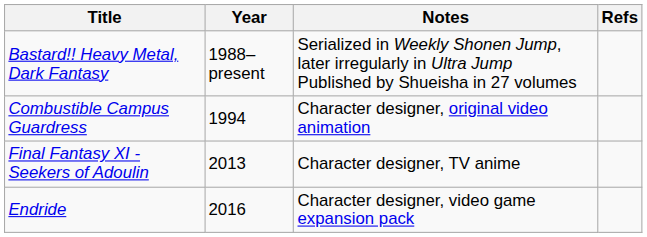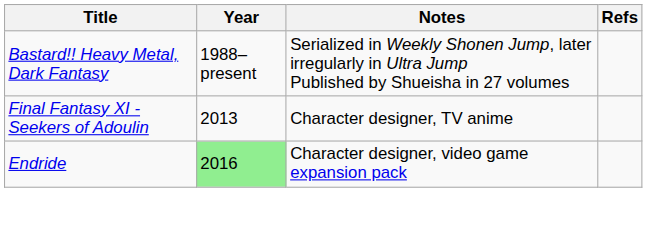 <table class="wikitable sortable">
 <tr>
 <th>Title</th>
 <th>Year</th>
 <th>Notes</th>
 <th>Refs</th>
 </tr>
 <tr>
 <td><em><a href='#'>Bastard!! Heavy Metal, Dark Fantasy</a></em></td>
 <td>1988–present</td>
 <td>Serialized in <em>Weekly Shonen Jump</em>, later irregularly in <em>Ultra Jump</em> <br>Published by Shueisha in 27 volumes</td>
 <td></td>
 </tr>
 <tr>
-<td><em><a href='#'>Combustible Campus Guardress</a></em></td>
-<td>1994</td>
-<td>Character designer, <a href='#'>original video animation</a></td>
-<td></td>
-</tr>
-<tr>
 <td><em><a href='#'>Final Fantasy XI - Seekers of Adoulin</a></em></td>
 <td>2013</td>
 <td>Character designer, TV anime</td>
 <td></td>
 </tr>
 <tr>
 <td><em><a href='#'>Endride</a></em></td>
-<td>2016</td>
+<td style="background: lightgreen;">2016</td>
 <td>Character designer, video game <a href='#'>expansion pack</a></td>
 <td></td>
 </tr>
 </table>
